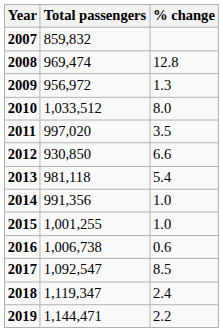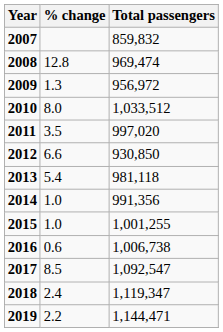 <table class="wikitable">
 <tr>
 <th>Year</th>
+<th>% change</th>
 <th>Total passengers</th>
-<th>% change</th>
 </tr>
 <tr>
 <td><strong>2007</strong></td>
+<td></td>
 <td>859,832</td>
-<td></td>
 </tr>
 <tr>
 <td><strong>2008</strong></td>
+<td> 12.8</td>
 <td>969,474</td>
-<td> 12.8</td>
 </tr>
 <tr>
 <td><strong>2009</strong></td>
+<td> 1.3</td>
 <td>956,972</td>
-<td> 1.3</td>
 </tr>
 <tr>
 <td><strong>2010</strong></td>
+<td> 8.0</td>
 <td>1,033,512</td>
-<td> 8.0</td>
 </tr>
 <tr>
 <td><strong>2011</strong></td>
+<td> 3.5</td>
 <td>997,020</td>
-<td> 3.5</td>
 </tr>
 <tr>
 <td><strong>2012</strong></td>
+<td> 6.6</td>
 <td>930,850</td>
-<td> 6.6</td>
 </tr>
 <tr>
 <td><strong>2013</strong></td>
+<td> 5.4</td>
 <td>981,118</td>
-<td> 5.4</td>
 </tr>
 <tr>
 <td><strong>2014</strong></td>
+<td> 1.0</td>
 <td>991,356</td>
-<td> 1.0</td>
 </tr>
 <tr>
 <td><strong>2015</strong></td>
+<td> 1.0</td>
 <td>1,001,255</td>
-<td> 1.0</td>
 </tr>
 <tr>
 <td><strong>2016</strong></td>
+<td> 0.6</td>
 <td>1,006,738</td>
-<td> 0.6</td>
 </tr>
 <tr>
 <td><strong>2017</strong></td>
+<td> 8.5</td>
 <td>1,092,547</td>
-<td> 8.5</td>
 </tr>
 <tr>
 <td><strong>2018</strong></td>
+<td> 2.4</td>
 <td>1,119,347</td>
-<td> 2.4</td>
 </tr>
 <tr>
 <td><strong>2019</strong></td>
+<td> 2.2</td>
 <td>1,144,471</td>
-<td> 2.2</td>
 </tr>
 </table>
